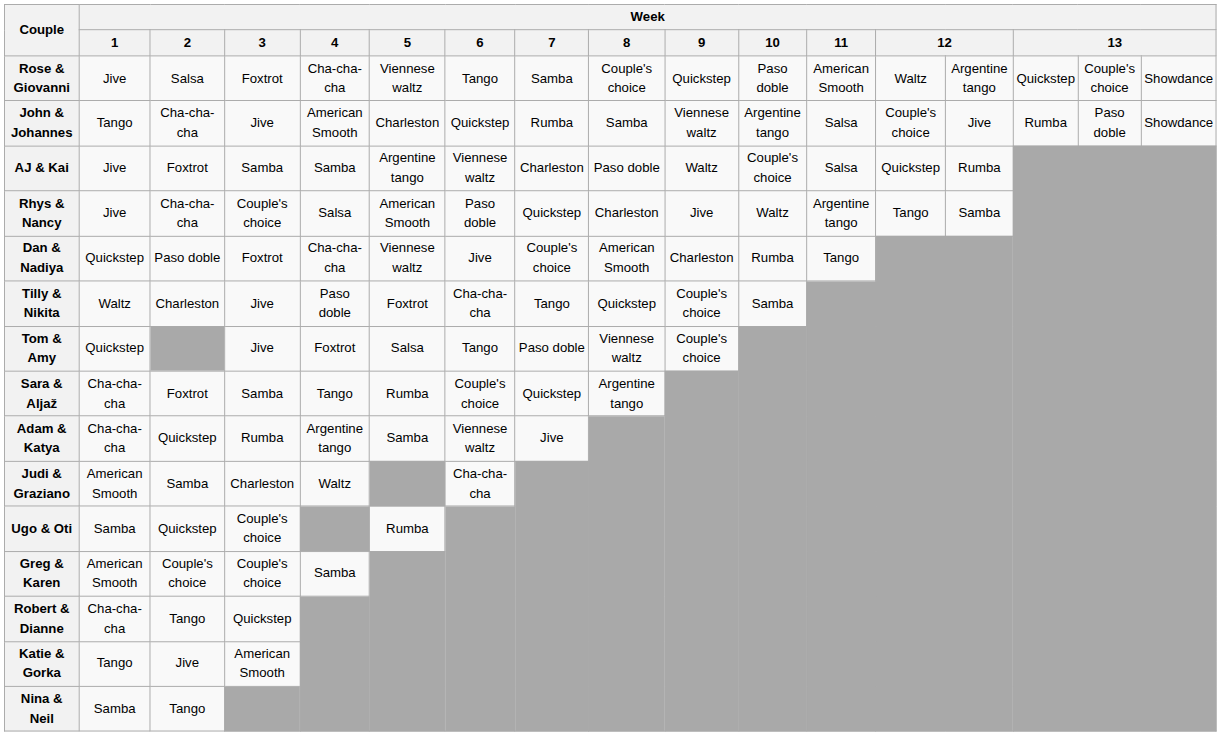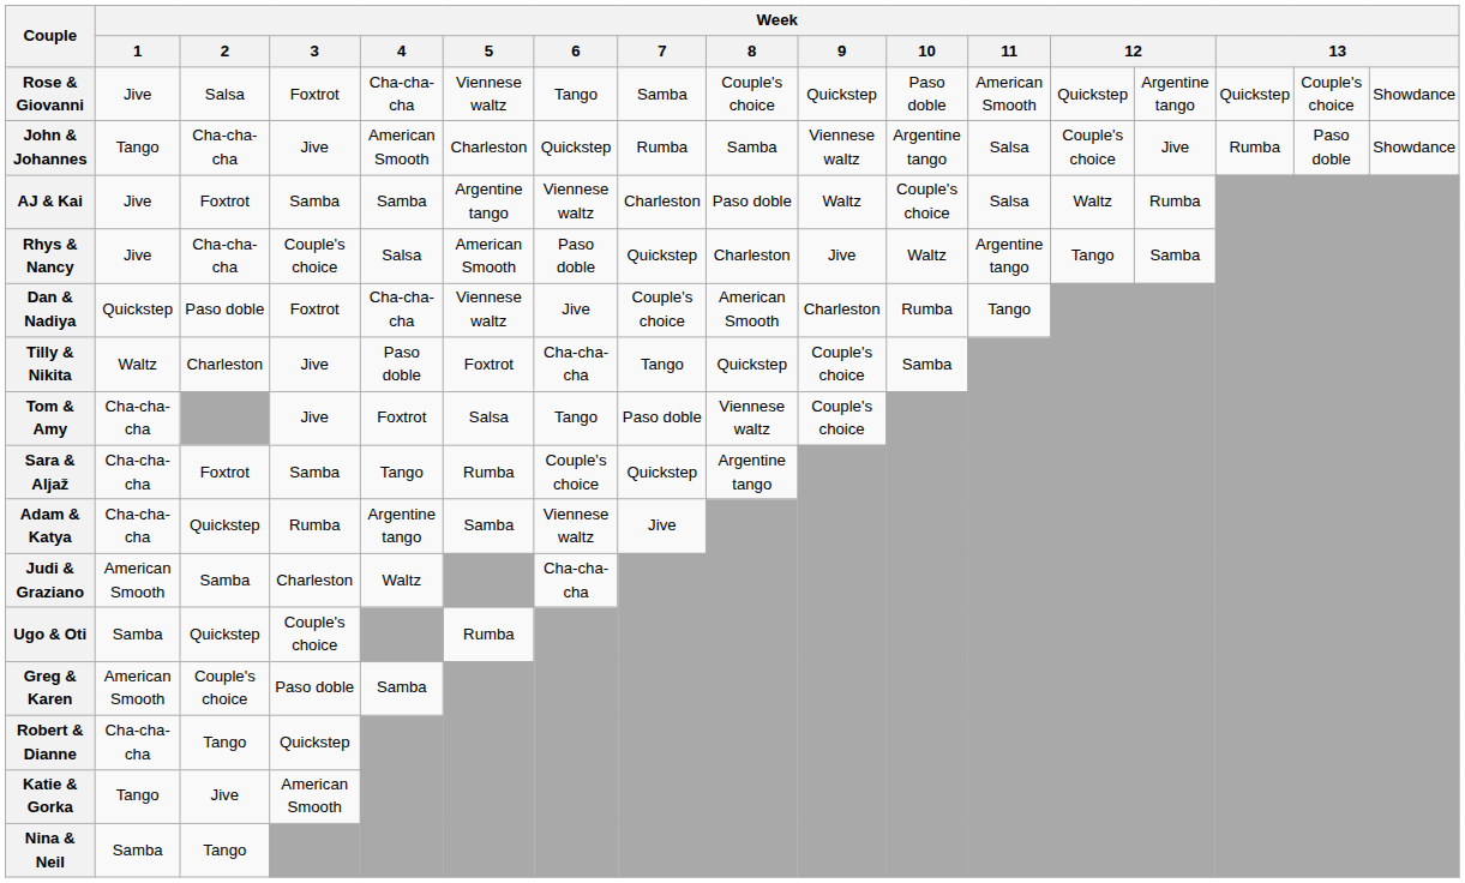 <table class="wikitable unsortable" style="text-align:center; font-size:85%; line-height:20px">
 <tr>
 <th rowspan="2">Couple</th>
 <th colspan="16">Week</th>
 </tr>
 <tr>
 <th scope="col">1</th>
 <th scope="col">2</th>
 <th scope="col">3</th>
 <th scope="col">4</th>
 <th scope="col">5</th>
 <th scope="col">6</th>
 <th scope="col">7</th>
 <th scope="col">8</th>
 <th scope="col">9</th>
 <th scope="col">10</th>
 <th scope="col">11</th>
 <th scope="col" colspan=2>12</th>
 <th scope="col" colspan=3>13</th>
 </tr>
 <tr>
 <th scope="row">Rose & Giovanni</th>
 <td>Jive</td>
 <td>Salsa</td>
 <td>Foxtrot</td>
 <td>Cha-cha-cha</td>
 <td>Viennese waltz</td>
 <td>Tango</td>
 <td>Samba</td>
 <td>Couple's choice</td>
 <td>Quickstep</td>
 <td>Paso doble</td>
 <td>American Smooth</td>
-<td>Waltz</td>
+<td>Quickstep</td>
 <td>Argentine tango</td>
 <td>Quickstep</td>
 <td>Couple's choice</td>
 <td>Showdance</td>
 </tr>
 <tr>
 <th scope="row">John & Johannes</th>
 <td>Tango</td>
 <td>Cha-cha-cha</td>
 <td>Jive</td>
 <td>American Smooth</td>
 <td>Charleston</td>
 <td>Quickstep</td>
 <td>Rumba</td>
 <td>Samba</td>
 <td>Viennese waltz</td>
 <td>Argentine tango</td>
 <td>Salsa</td>
 <td>Couple's choice</td>
 <td>Jive</td>
 <td>Rumba</td>
 <td>Paso doble</td>
 <td>Showdance</td>
 </tr>
 <tr>
 <th scope="row">AJ & Kai</th>
 <td>Jive</td>
 <td>Foxtrot</td>
 <td>Samba</td>
 <td>Samba</td>
 <td>Argentine tango</td>
 <td>Viennese waltz</td>
 <td>Charleston</td>
 <td>Paso doble</td>
 <td>Waltz</td>
 <td>Couple's choice</td>
 <td>Salsa</td>
-<td>Quickstep</td>
+<td>Waltz</td>
 <td>Rumba</td>
 <td colspan="3" rowspan="13" bgcolor="darkgray"></td>
 </tr>
 <tr>
 <th scope="row">Rhys & Nancy</th>
 <td>Jive</td>
 <td>Cha-cha-cha</td>
 <td>Couple's choice</td>
 <td>Salsa</td>
 <td>American Smooth</td>
 <td>Paso doble</td>
 <td>Quickstep</td>
 <td>Charleston</td>
 <td>Jive</td>
 <td>Waltz</td>
 <td>Argentine tango</td>
 <td>Tango</td>
 <td>Samba</td>
 </tr>
 <tr>
 <th scope="row">Dan & Nadiya</th>
 <td>Quickstep</td>
 <td>Paso doble</td>
 <td>Foxtrot</td>
 <td>Cha-cha-cha</td>
 <td>Viennese waltz</td>
 <td>Jive</td>
 <td>Couple's choice</td>
 <td>American Smooth</td>
 <td>Charleston</td>
 <td>Rumba</td>
 <td>Tango</td>
 <td colspan="2" rowspan="11" bgcolor="darkgray"></td>
 </tr>
 <tr>
 <th scope="row">Tilly & Nikita</th>
 <td>Waltz</td>
 <td>Charleston</td>
 <td>Jive</td>
 <td>Paso doble</td>
 <td>Foxtrot</td>
 <td>Cha-cha-cha</td>
 <td>Tango</td>
 <td>Quickstep</td>
 <td>Couple's choice</td>
 <td>Samba</td>
 <td rowspan="10" bgcolor="darkgray"></td>
 </tr>
 <tr>
 <th scope="row">Tom & Amy</th>
-<td>Quickstep</td>
+<td>Cha-cha-cha</td>
 <td bgcolor="darkgray"></td>
 <td>Jive</td>
 <td>Foxtrot</td>
 <td>Salsa</td>
 <td>Tango</td>
 <td>Paso doble</td>
 <td>Viennese waltz</td>
 <td>Couple's choice</td>
 <td rowspan="9" bgcolor="darkgray"></td>
 </tr>
 <tr>
 <th scope="row">Sara & Aljaž</th>
 <td>Cha-cha-cha</td>
 <td>Foxtrot</td>
 <td>Samba</td>
 <td>Tango</td>
 <td>Rumba</td>
 <td>Couple's choice</td>
 <td>Quickstep</td>
 <td>Argentine tango</td>
 <td rowspan="8" bgcolor="darkgray"></td>
 </tr>
 <tr>
 <th scope="row">Adam & Katya</th>
 <td>Cha-cha-cha</td>
 <td>Quickstep</td>
 <td>Rumba</td>
 <td>Argentine tango</td>
 <td>Samba</td>
 <td>Viennese waltz</td>
 <td>Jive</td>
 <td rowspan="7" bgcolor="darkgray"></td>
 </tr>
 <tr>
 <th scope="row">Judi & Graziano</th>
 <td>American Smooth</td>
 <td>Samba</td>
 <td>Charleston</td>
 <td>Waltz</td>
 <td bgcolor="darkgray"></td>
 <td>Cha-cha-cha</td>
 <td rowspan="6" bgcolor="darkgray"></td>
 </tr>
 <tr>
 <th scope="row">Ugo & Oti</th>
 <td>Samba</td>
 <td>Quickstep</td>
 <td>Couple's choice</td>
 <td bgcolor="darkgray"></td>
 <td>Rumba</td>
 <td rowspan="5" bgcolor="darkgray"></td>
 </tr>
 <tr>
 <th scope="row">Greg & Karen</th>
 <td>American Smooth</td>
 <td>Couple's choice</td>
-<td>Couple's choice</td>
+<td>Paso doble</td>
 <td>Samba</td>
 <td rowspan="4" bgcolor="darkgray"></td>
 </tr>
 <tr>
 <th scope="row">Robert & Dianne</th>
 <td>Cha-cha-cha</td>
 <td>Tango</td>
 <td>Quickstep</td>
 <td rowspan="3" bgcolor="darkgray"></td>
 </tr>
 <tr>
 <th scope="row">Katie & Gorka</th>
 <td>Tango</td>
 <td>Jive</td>
 <td>American Smooth</td>
 </tr>
 <tr>
 <th scope="row">Nina & Neil</th>
 <td>Samba</td>
 <td>Tango</td>
 <td bgcolor="darkgray"></td>
 </tr>
 </table>
